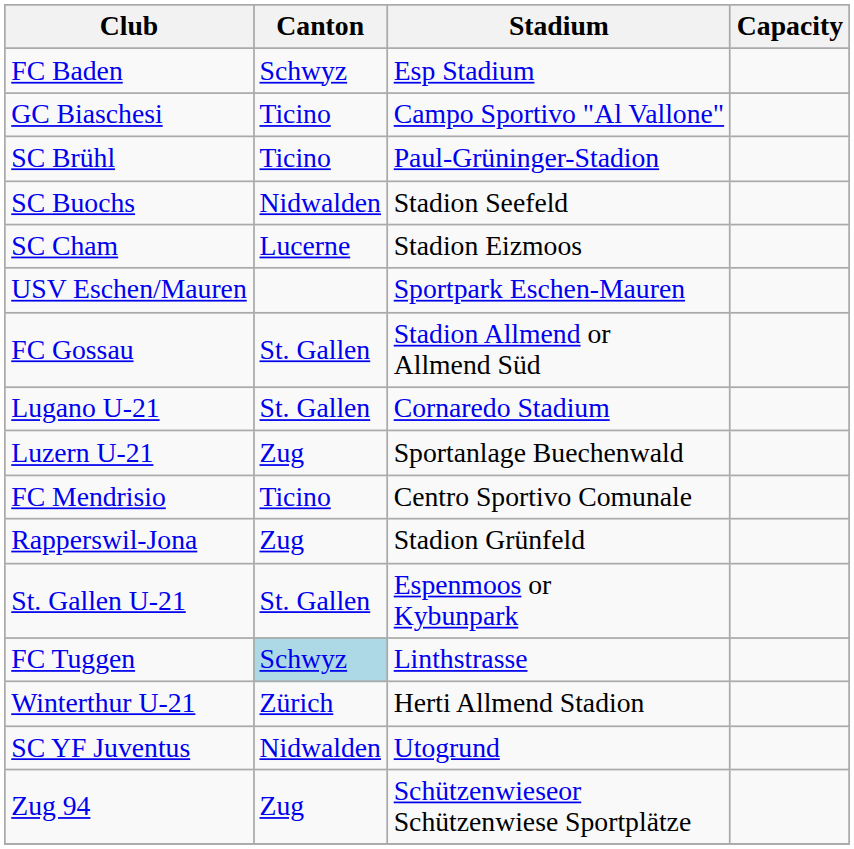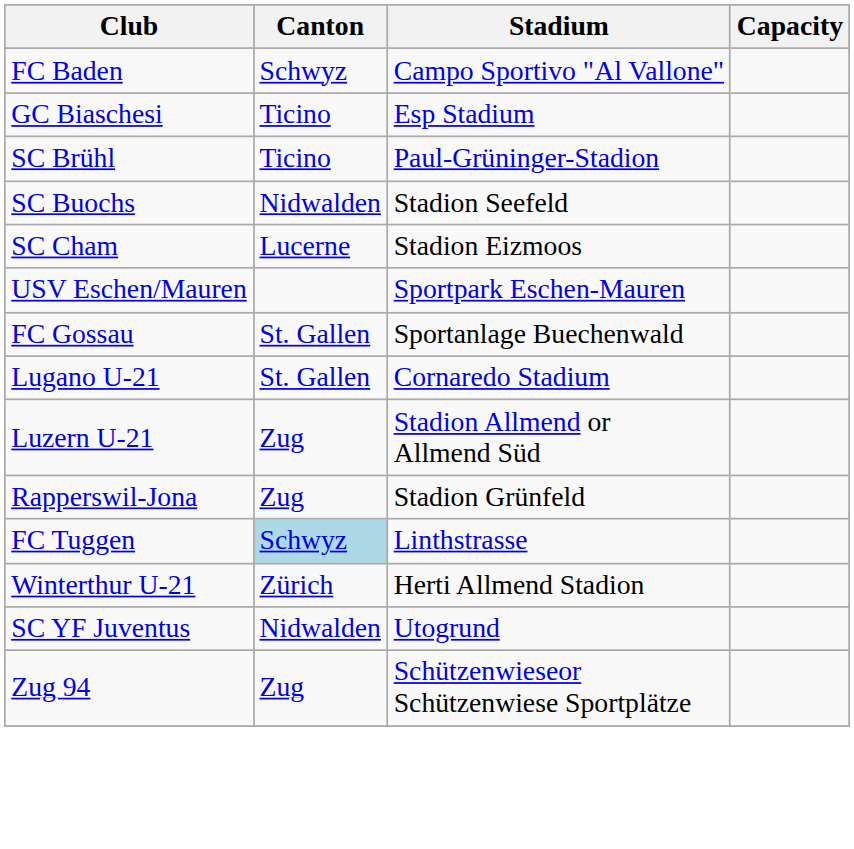 <table class="wikitable">
 <tr>
 <th>Club</th>
 <th>Canton</th>
 <th>Stadium</th>
 <th>Capacity</th>
 </tr>
 <tr>
 <td><a href='#'>FC Baden</a></td>
 <td><a href='#'>Schwyz</a></td>
-<td><a href='#'>Esp Stadium</a></td>
+<td><a href='#'>Campo Sportivo "Al Vallone"</a></td>
 <td></td>
 </tr>
 <tr>
 <td><a href='#'>GC Biaschesi</a></td>
 <td><a href='#'>Ticino</a></td>
-<td><a href='#'>Campo Sportivo "Al Vallone"</a></td>
+<td><a href='#'>Esp Stadium</a></td>
 <td></td>
 </tr>
 <tr>
 <td><a href='#'>SC Brühl</a></td>
 <td><a href='#'>Ticino</a></td>
 <td><a href='#'>Paul-Grüninger-Stadion</a></td>
 <td></td>
 </tr>
 <tr>
 <td><a href='#'>SC Buochs</a></td>
 <td><a href='#'>Nidwalden</a></td>
 <td>Stadion Seefeld</td>
 <td></td>
 </tr>
 <tr>
 <td><a href='#'>SC Cham</a></td>
 <td><a href='#'>Lucerne</a></td>
 <td>Stadion Eizmoos</td>
 <td></td>
 </tr>
 <tr>
 <td><a href='#'>USV Eschen/Mauren</a></td>
 <td></td>
 <td><a href='#'>Sportpark Eschen-Mauren</a></td>
 <td></td>
 </tr>
 <tr>
 <td><a href='#'>FC Gossau</a></td>
 <td><a href='#'>St. Gallen</a></td>
-<td><a href='#'>Stadion Allmend</a> or<br>Allmend Süd</td>
+<td>Sportanlage Buechenwald</td>
 <td></td>
 </tr>
 <tr>
 <td><a href='#'>Lugano U-21</a></td>
 <td><a href='#'>St. Gallen</a></td>
 <td><a href='#'>Cornaredo Stadium</a></td>
 <td></td>
 </tr>
 <tr>
 <td><a href='#'>Luzern U-21</a></td>
 <td><a href='#'>Zug</a></td>
-<td>Sportanlage Buechenwald</td>
+<td><a href='#'>Stadion Allmend</a> or<br>Allmend Süd</td>
 <td><br></td>
-</tr>
-<tr>
-<td><a href='#'>FC Mendrisio</a></td>
-<td><a href='#'>Ticino</a></td>
-<td>Centro Sportivo Comunale</td>
-<td></td>
 </tr>
 <tr>
 <td><a href='#'>Rapperswil-Jona</a></td>
 <td><a href='#'>Zug</a></td>
 <td>Stadion Grünfeld</td>
 <td></td>
-</tr>
-<tr>
-<td><a href='#'>St. Gallen U-21</a></td>
-<td><a href='#'>St. Gallen</a></td>
-<td><a href='#'>Espenmoos</a> or<br><a href='#'>Kybunpark</a></td>
-<td><br></td>
 </tr>
 <tr>
 <td><a href='#'>FC Tuggen</a></td>
 <td style="background: lightblue;"><a href='#'>Schwyz</a></td>
 <td><a href='#'>Linthstrasse</a></td>
 <td></td>
 </tr>
 <tr>
 <td><a href='#'>Winterthur U-21</a></td>
 <td><a href='#'>Zürich</a></td>
 <td>Herti Allmend Stadion</td>
 <td><br></td>
 </tr>
 <tr>
 <td><a href='#'>SC YF Juventus</a></td>
 <td><a href='#'>Nidwalden</a></td>
 <td><a href='#'>Utogrund</a></td>
 <td></td>
 </tr>
 <tr>
 <td><a href='#'>Zug 94</a></td>
 <td><a href='#'>Zug</a></td>
 <td><a href='#'>Schützenwieseor</a><br>Schützenwiese Sportplätze</td>
 <td></td>
 </tr>
 <tr>
 </tr>
 </table>
